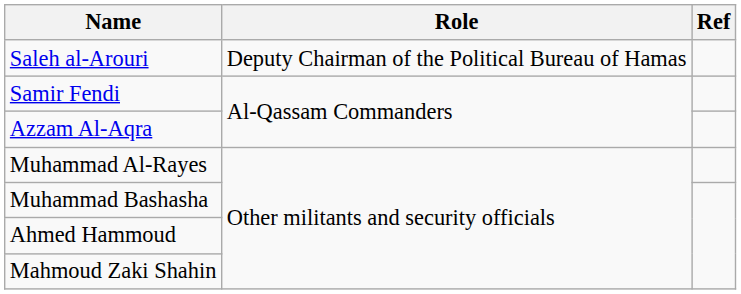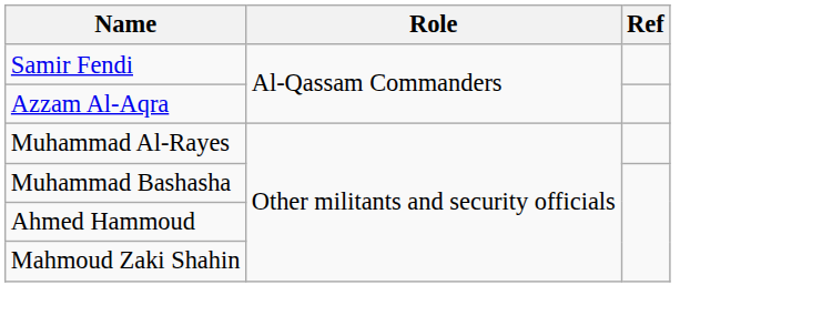 <table class="wikitable">
 <tr>
 <th>Name</th>
 <th>Role</th>
 <th>Ref</th>
-</tr>
-<tr>
-<td><a href='#'>Saleh al-Arouri</a></td>
-<td>Deputy Chairman of the Political Bureau of Hamas</td>
-<td></td>
 </tr>
 <tr>
 <td><a href='#'>Samir Fendi</a></td>
 <td rowspan="2">Al-Qassam Commanders</td>
 <td></td>
 </tr>
 <tr>
 <td><a href='#'>Azzam Al-Aqra</a></td>
 <td></td>
 </tr>
 <tr>
 <td>Muhammad Al-Rayes</td>
 <td rowspan="4">Other militants and security officials</td>
 <td></td>
 </tr>
 <tr>
 <td>Muhammad Bashasha</td>
 <td rowspan="3"></td>
 </tr>
 <tr>
 <td>Ahmed Hammoud</td>
 </tr>
 <tr>
 <td>Mahmoud Zaki Shahin</td>
 </tr>
 </table>
